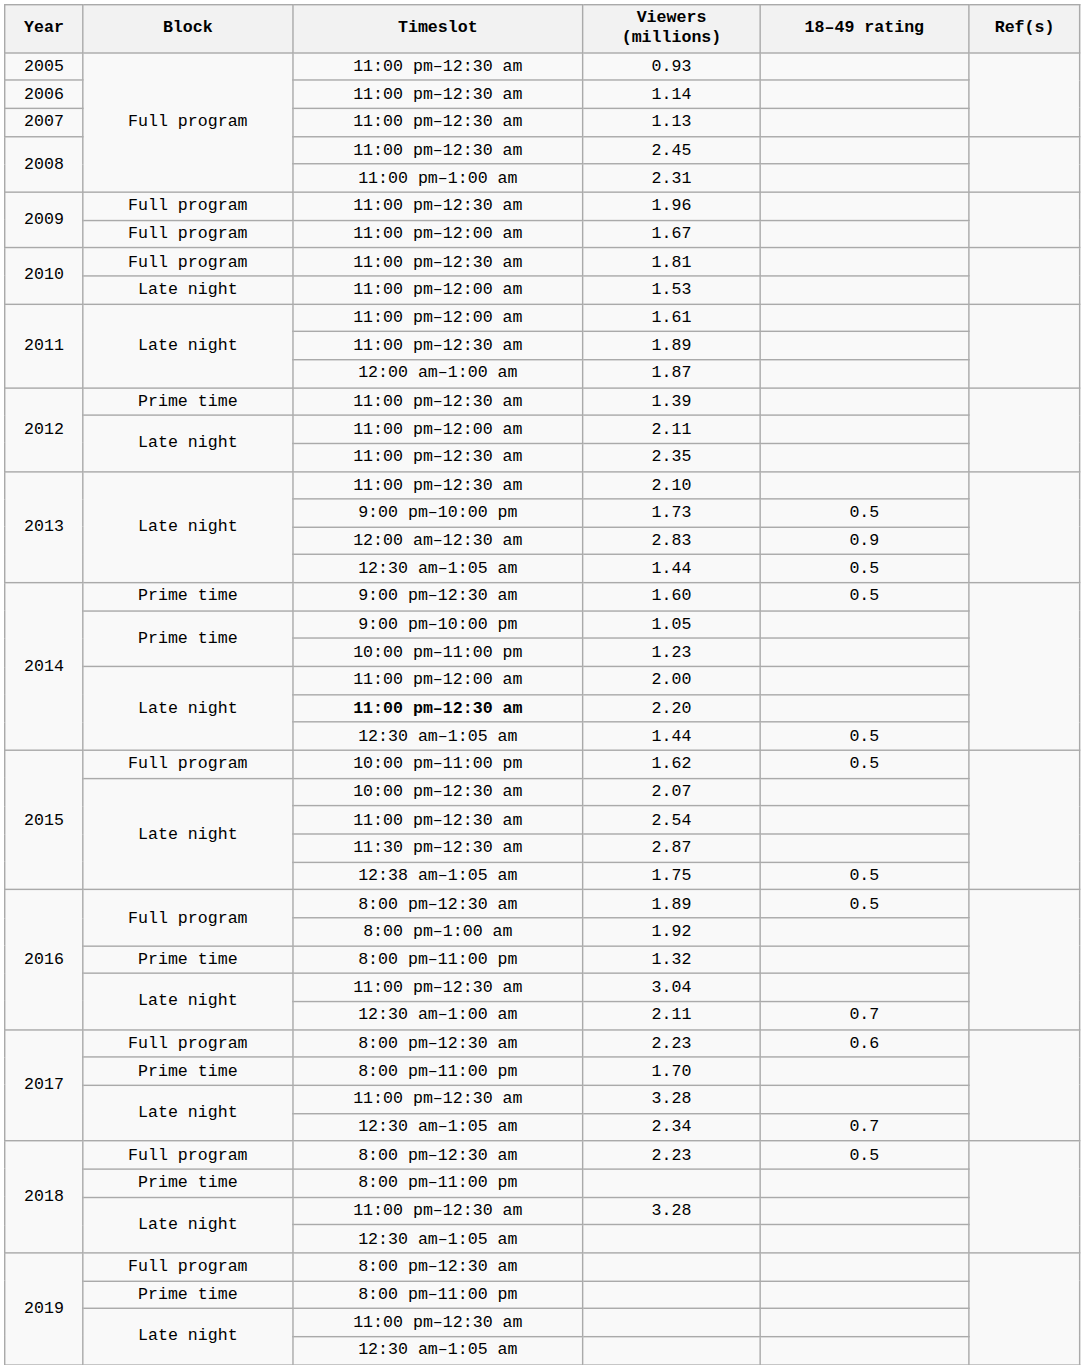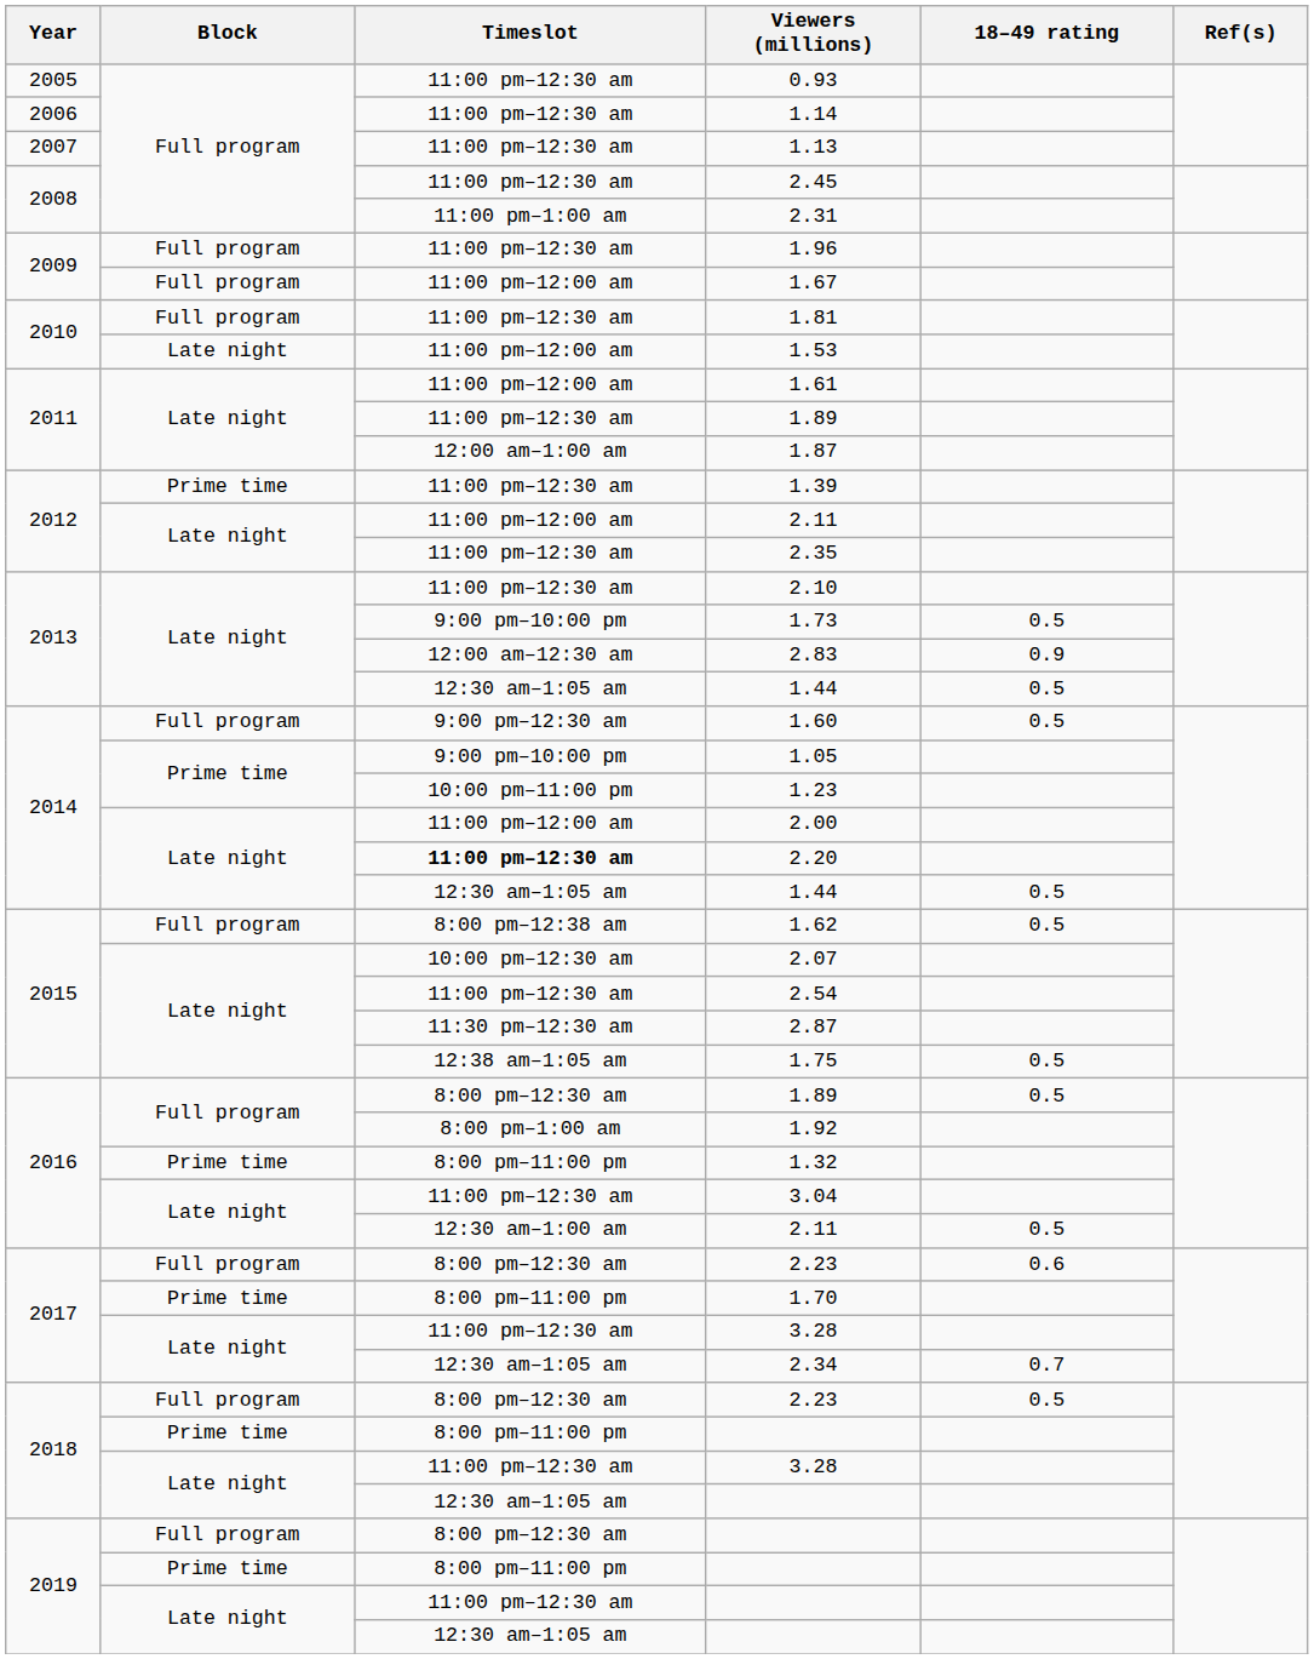 <table class="wikitable sortable" style="width:60%; text-align: center; font-size:90%">
 <tr>
 <th>Year</th>
 <th>Block</th>
 <th>Timeslot</th>
 <th>Viewers <br>(millions)</th>
 <th>18–49 rating</th>
 <th>Ref(s)</th>
 </tr>
 <tr>
 <td>2005</td>
 <td rowspan="5">Full program</td>
 <td>11:00 pm–12:30 am</td>
 <td>0.93</td>
 <td></td>
 <td rowspan="3"></td>
 </tr>
 <tr>
 <td>2006</td>
 <td>11:00 pm–12:30 am</td>
 <td>1.14</td>
 <td></td>
 </tr>
 <tr>
 <td>2007</td>
 <td>11:00 pm–12:30 am</td>
 <td>1.13</td>
 <td></td>
 </tr>
 <tr>
 <td rowspan="2">2008</td>
 <td>11:00 pm–12:30 am</td>
 <td>2.45</td>
 <td></td>
 <td rowspan="2"></td>
 </tr>
 <tr>
 <td>11:00 pm–1:00 am</td>
 <td>2.31</td>
 <td></td>
 </tr>
 <tr>
 <td rowspan="2">2009</td>
 <td>Full program</td>
 <td>11:00 pm–12:30 am</td>
 <td>1.96</td>
 <td></td>
 <td rowspan="2"></td>
 </tr>
 <tr>
 <td>Full program</td>
 <td>11:00 pm–12:00 am</td>
 <td>1.67</td>
 <td></td>
 </tr>
 <tr>
 <td rowspan="2">2010</td>
 <td>Full program</td>
 <td>11:00 pm–12:30 am</td>
 <td>1.81</td>
 <td></td>
 <td rowspan="2"></td>
 </tr>
 <tr>
 <td>Late night</td>
 <td>11:00 pm–12:00 am</td>
 <td>1.53</td>
 <td></td>
 </tr>
 <tr>
 <td rowspan="3">2011</td>
 <td rowspan="3">Late night</td>
 <td>11:00 pm–12:00 am</td>
 <td>1.61</td>
 <td></td>
 <td rowspan="3"></td>
 </tr>
 <tr>
 <td>11:00 pm–12:30 am</td>
 <td>1.89</td>
 <td></td>
 </tr>
 <tr>
 <td>12:00 am–1:00 am</td>
 <td>1.87</td>
 <td></td>
 </tr>
 <tr>
 <td rowspan="3">2012</td>
 <td>Prime time</td>
 <td>11:00 pm–12:30 am</td>
 <td>1.39</td>
 <td></td>
 <td rowspan="3"></td>
 </tr>
 <tr>
 <td rowspan="2">Late night</td>
 <td>11:00 pm–12:00 am</td>
 <td>2.11</td>
 <td></td>
 </tr>
 <tr>
 <td>11:00 pm–12:30 am</td>
 <td>2.35</td>
 <td></td>
 </tr>
 <tr>
 <td rowspan="4">2013</td>
 <td rowspan="4">Late night</td>
 <td>11:00 pm–12:30 am</td>
 <td>2.10</td>
 <td></td>
 <td rowspan="4"></td>
 </tr>
 <tr>
 <td>9:00 pm–10:00 pm</td>
 <td>1.73</td>
 <td>0.5</td>
 </tr>
 <tr>
 <td>12:00 am–12:30 am</td>
 <td>2.83</td>
 <td>0.9</td>
 </tr>
 <tr>
 <td>12:30 am–1:05 am</td>
 <td>1.44</td>
 <td>0.5</td>
 </tr>
 <tr>
 <td rowspan="6">2014</td>
-<td>Prime time</td>
+<td>Full program</td>
 <td>9:00 pm–12:30 am</td>
 <td>1.60</td>
 <td>0.5</td>
 <td rowspan="6"></td>
 </tr>
 <tr>
 <td rowspan="2">Prime time</td>
 <td>9:00 pm–10:00 pm</td>
 <td>1.05</td>
 <td></td>
 </tr>
 <tr>
 <td>10:00 pm–11:00 pm</td>
 <td>1.23</td>
 <td></td>
 </tr>
 <tr>
 <td rowspan="3">Late night</td>
 <td>11:00 pm–12:00 am</td>
 <td>2.00</td>
 <td></td>
 </tr>
 <tr>
 <td><strong>11:00 pm–12:30 am</strong></td>
 <td>2.20</td>
 <td></td>
 </tr>
 <tr>
 <td>12:30 am–1:05 am</td>
 <td>1.44</td>
 <td>0.5</td>
 </tr>
 <tr>
 <td rowspan="5">2015</td>
 <td>Full program</td>
-<td>10:00 pm–11:00 pm</td>
+<td>8:00 pm–12:38 am</td>
 <td>1.62</td>
 <td>0.5</td>
 <td rowspan="5"></td>
 </tr>
 <tr>
 <td rowspan="4">Late night</td>
 <td>10:00 pm–12:30 am</td>
 <td>2.07</td>
 <td></td>
 </tr>
 <tr>
 <td>11:00 pm–12:30 am</td>
 <td>2.54</td>
 <td></td>
 </tr>
 <tr>
 <td>11:30 pm–12:30 am</td>
 <td>2.87</td>
 <td></td>
 </tr>
 <tr>
 <td>12:38 am–1:05 am</td>
 <td>1.75</td>
 <td>0.5</td>
 </tr>
 <tr>
 <td rowspan="5">2016</td>
 <td rowspan="2">Full program</td>
 <td>8:00 pm–12:30 am</td>
 <td>1.89</td>
 <td>0.5</td>
 <td rowspan="5"></td>
 </tr>
 <tr>
 <td>8:00 pm–1:00 am</td>
 <td>1.92</td>
 <td></td>
 </tr>
 <tr>
 <td>Prime time</td>
 <td>8:00 pm–11:00 pm</td>
 <td>1.32</td>
 <td></td>
 </tr>
 <tr>
 <td rowspan="2">Late night</td>
 <td>11:00 pm–12:30 am</td>
 <td>3.04</td>
 <td></td>
 </tr>
 <tr>
 <td>12:30 am–1:00 am</td>
 <td>2.11</td>
-<td>0.7</td>
+<td>0.5</td>
 </tr>
 <tr>
 <td rowspan="4">2017</td>
 <td>Full program</td>
 <td>8:00 pm–12:30 am</td>
 <td>2.23</td>
 <td>0.6</td>
 <td rowspan="4"></td>
 </tr>
 <tr>
 <td>Prime time</td>
 <td>8:00 pm–11:00 pm</td>
 <td>1.70</td>
 <td></td>
 </tr>
 <tr>
 <td rowspan="2">Late night</td>
 <td>11:00 pm–12:30 am</td>
 <td>3.28</td>
 <td></td>
 </tr>
 <tr>
 <td>12:30 am–1:05 am</td>
 <td>2.34</td>
 <td>0.7</td>
 </tr>
 <tr>
 <td rowspan="4">2018</td>
 <td>Full program</td>
 <td>8:00 pm–12:30 am</td>
 <td>2.23</td>
 <td>0.5</td>
 <td rowspan="4"></td>
 </tr>
 <tr>
 <td>Prime time</td>
 <td>8:00 pm–11:00 pm</td>
 <td></td>
 <td></td>
 </tr>
 <tr>
 <td rowspan="2">Late night</td>
 <td>11:00 pm–12:30 am</td>
 <td>3.28</td>
 <td></td>
 </tr>
 <tr>
 <td>12:30 am–1:05 am</td>
 <td></td>
 <td></td>
 </tr>
 <tr>
 <td rowspan="4">2019</td>
 <td>Full program</td>
 <td>8:00 pm–12:30 am</td>
 <td></td>
 <td></td>
 <td rowspan="4"></td>
 </tr>
 <tr>
 <td>Prime time</td>
 <td>8:00 pm–11:00 pm</td>
 <td></td>
 <td></td>
 </tr>
 <tr>
 <td rowspan="2">Late night</td>
 <td>11:00 pm–12:30 am</td>
 <td></td>
 <td></td>
 </tr>
 <tr>
 <td>12:30 am–1:05 am</td>
 <td></td>
 <td></td>
 </tr>
 </table>
